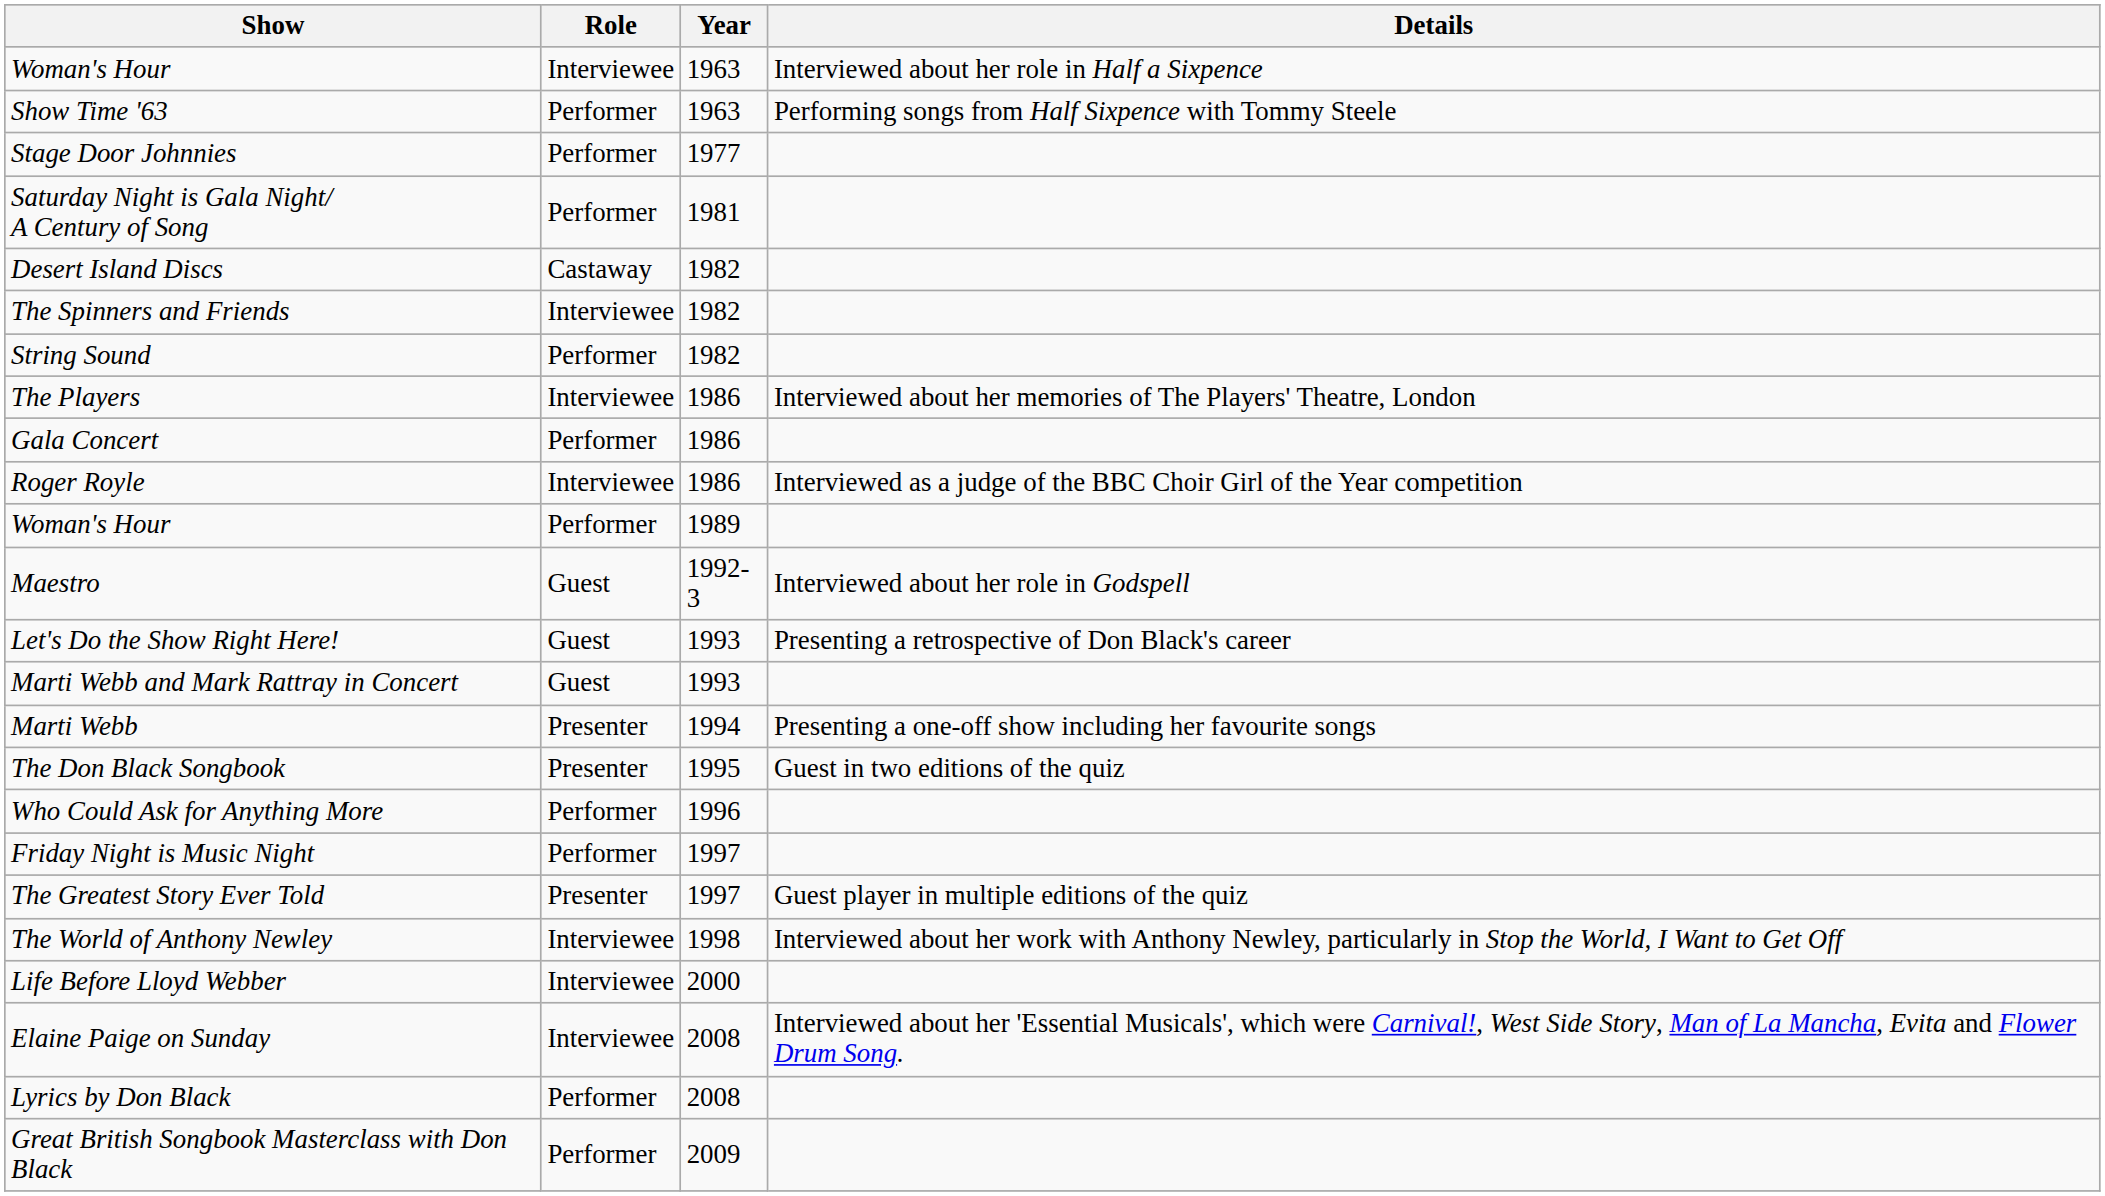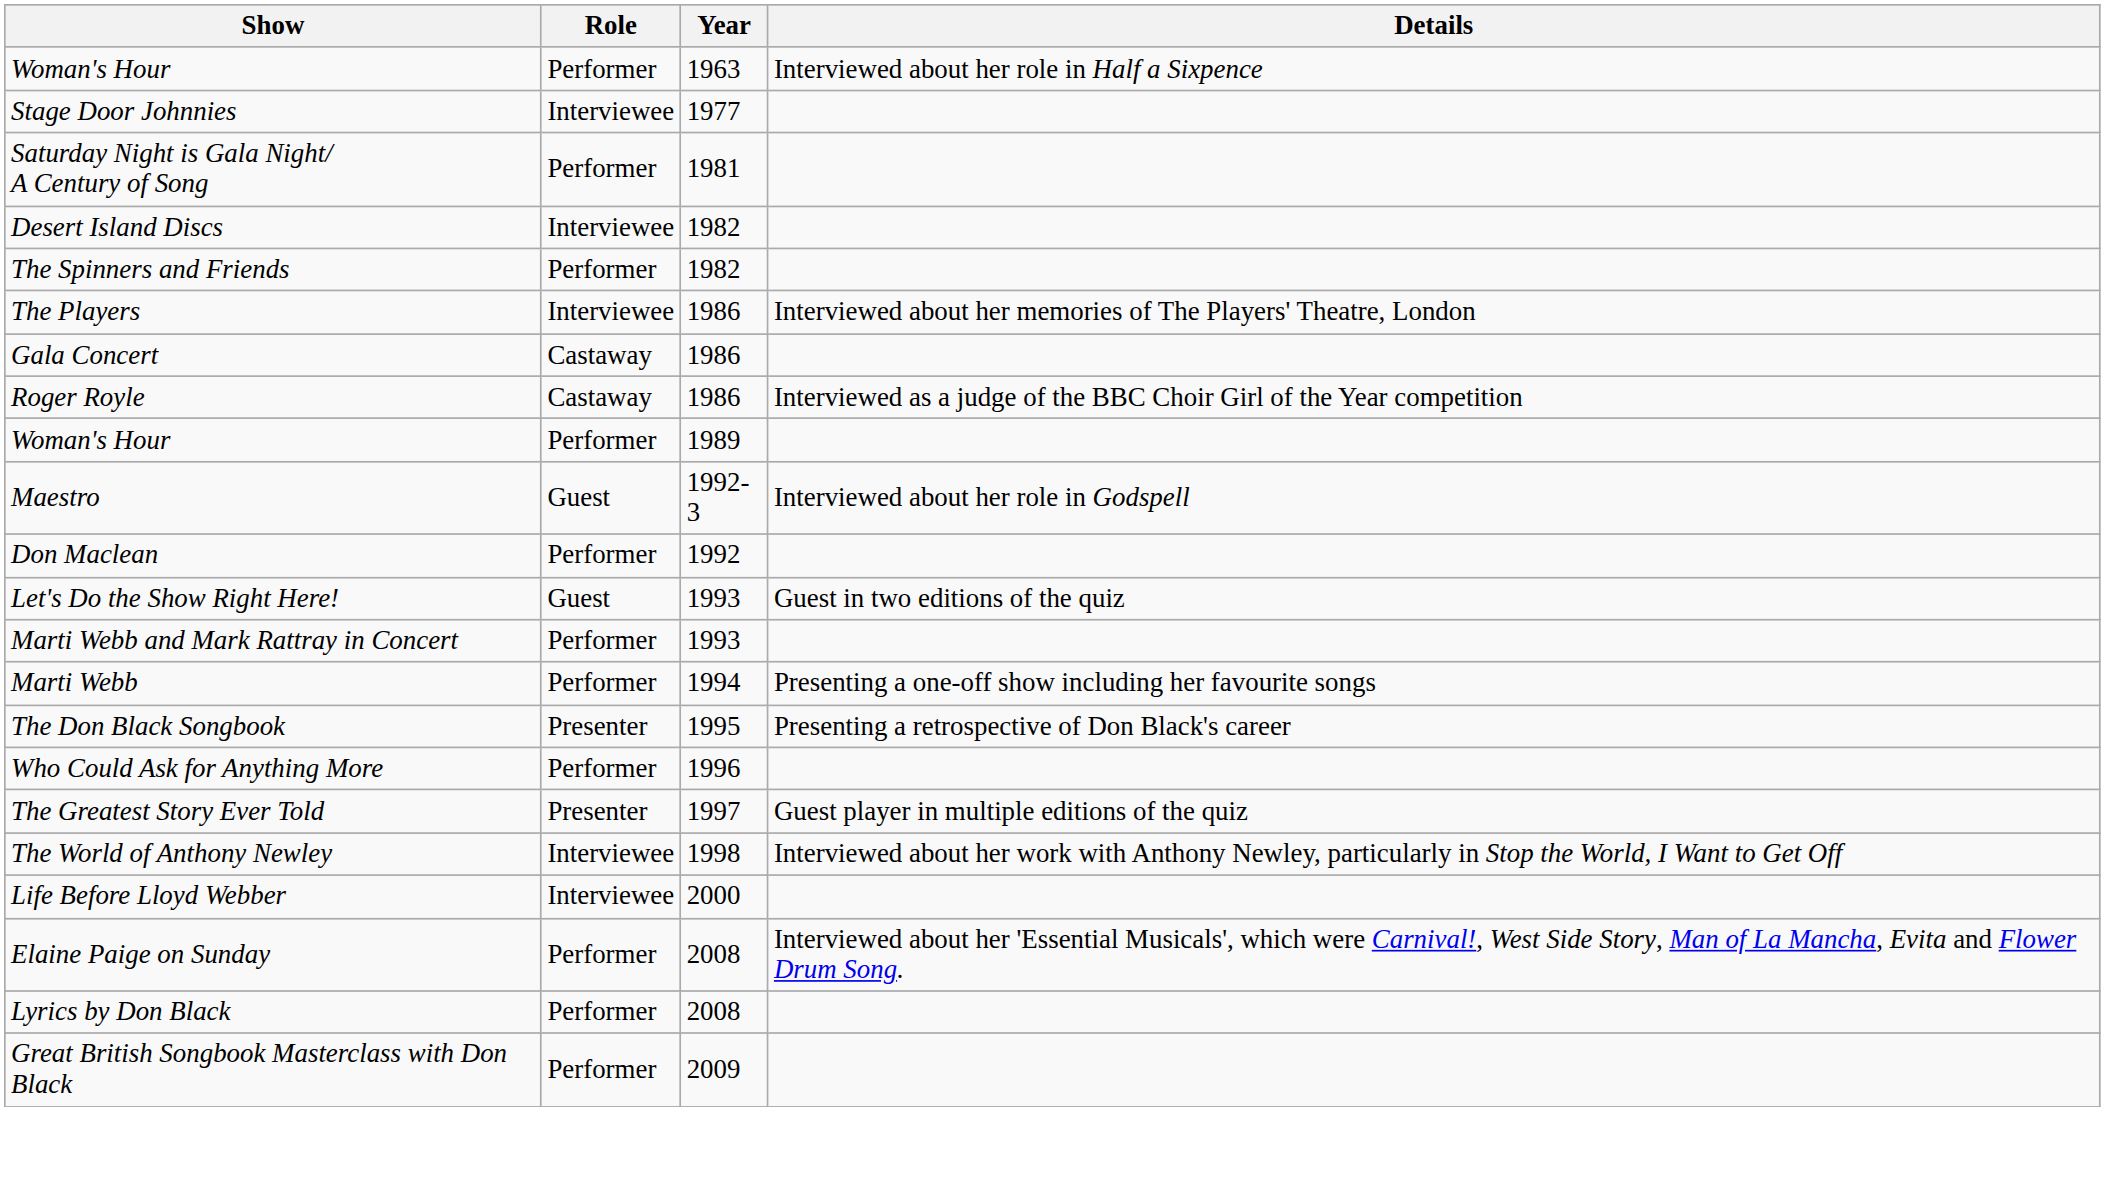 <table class="wikitable">
 <tr>
 <th>Show</th>
 <th>Role</th>
 <th>Year</th>
 <th>Details</th>
 </tr>
 <tr>
 <td><em>Woman's Hour</em></td>
-<td>Interviewee</td>
+<td>Performer</td>
 <td>1963</td>
 <td>Interviewed about her role in <em>Half a Sixpence</em></td>
 </tr>
 <tr>
-<td><em>Show Time '63</em></td>
-<td>Performer</td>
-<td>1963</td>
-<td>Performing songs from <em>Half Sixpence</em> with Tommy Steele</td>
-</tr>
-<tr>
 <td><em>Stage Door Johnnies</em></td>
-<td>Performer</td>
+<td>Interviewee</td>
 <td>1977</td>
 <td></td>
 </tr>
 <tr>
 <td><em>Saturday Night is Gala Night</em><em>/</em><br><em>A Century of Song</em></td>
 <td>Performer</td>
 <td>1981</td>
 <td></td>
 </tr>
 <tr>
 <td><em>Desert Island Discs</em></td>
-<td>Castaway</td>
+<td>Interviewee</td>
 <td>1982</td>
 <td></td>
 </tr>
 <tr>
 <td><em>The Spinners and Friends</em></td>
-<td>Interviewee</td>
-<td>1982</td>
-<td></td>
-</tr>
-<tr>
-<td><em>String Sound</em></td>
 <td>Performer</td>
 <td>1982</td>
 <td></td>
 </tr>
 <tr>
 <td><em>The Players</em></td>
 <td>Interviewee</td>
 <td>1986</td>
 <td>Interviewed about her memories of The Players' Theatre, London</td>
 </tr>
 <tr>
 <td><em>Gala Concert</em></td>
-<td>Performer</td>
+<td>Castaway</td>
 <td>1986</td>
 <td></td>
 </tr>
 <tr>
 <td><em>Roger Royle</em></td>
-<td>Interviewee</td>
+<td>Castaway</td>
 <td>1986</td>
 <td>Interviewed as a judge of the BBC Choir Girl of the Year competition</td>
 </tr>
 <tr>
 <td><em>Woman's Hour</em></td>
 <td>Performer</td>
 <td>1989</td>
 <td></td>
 </tr>
 <tr>
 <td><em>Maestro</em></td>
 <td>Guest</td>
 <td>1992-3</td>
 <td>Interviewed about her role in <em>Godspell</em></td>
 </tr>
 <tr>
+<td><em>Don Maclean</em></td>
+<td>Performer</td>
+<td>1992</td>
+<td></td>
+</tr>
+<tr>
 <td><em>Let's Do the Show Right Here!</em></td>
 <td>Guest</td>
 <td>1993</td>
-<td>Presenting a retrospective of Don Black's career</td>
+<td>Guest in two editions of the quiz</td>
 </tr>
 <tr>
 <td><em>Marti Webb and Mark Rattray in Concert</em></td>
-<td>Guest</td>
+<td>Performer</td>
 <td>1993</td>
 <td></td>
 </tr>
 <tr>
 <td><em>Marti Webb</em></td>
-<td>Presenter</td>
+<td>Performer</td>
 <td>1994</td>
 <td>Presenting a one-off show including her favourite songs</td>
 </tr>
 <tr>
 <td><em>The Don Black Songbook</em></td>
 <td>Presenter</td>
 <td>1995</td>
-<td>Guest in two editions of the quiz</td>
+<td>Presenting a retrospective of Don Black's career</td>
 </tr>
 <tr>
 <td><em>Who Could Ask for Anything More</em></td>
 <td>Performer</td>
 <td>1996</td>
-<td></td>
-</tr>
-<tr>
-<td><em>Friday Night is Music Night</em></td>
-<td>Performer</td>
-<td>1997</td>
 <td></td>
 </tr>
 <tr>
 <td><em>The Greatest Story Ever Told</em></td>
 <td>Presenter</td>
 <td>1997</td>
 <td>Guest player in multiple editions of the quiz</td>
 </tr>
 <tr>
 <td><em>The World of Anthony Newley</em></td>
 <td>Interviewee</td>
 <td>1998</td>
 <td>Interviewed about her work with Anthony Newley, particularly in <em>Stop the World, I Want to Get Off</em></td>
 </tr>
 <tr>
 <td><em>Life Before Lloyd Webber</em></td>
 <td>Interviewee</td>
 <td>2000</td>
 <td></td>
 </tr>
 <tr>
 <td><em>Elaine Paige on Sunday</em></td>
-<td>Interviewee</td>
+<td>Performer</td>
 <td>2008</td>
 <td>Interviewed about her 'Essential Musicals', which were <em><a href='#'>Carnival!</a></em>, <em>West Side Story</em>, <em><a href='#'>Man of La Mancha</a></em>, <em>Evita</em> and <em><a href='#'>Flower Drum Song</a>.</em></td>
 </tr>
 <tr>
 <td><em>Lyrics by Don Black</em></td>
 <td>Performer</td>
 <td>2008</td>
 <td></td>
 </tr>
 <tr>
 <td><em>Great British Songbook Masterclass with Don Black</em></td>
 <td>Performer</td>
 <td>2009</td>
 <td></td>
 </tr>
 </table>
